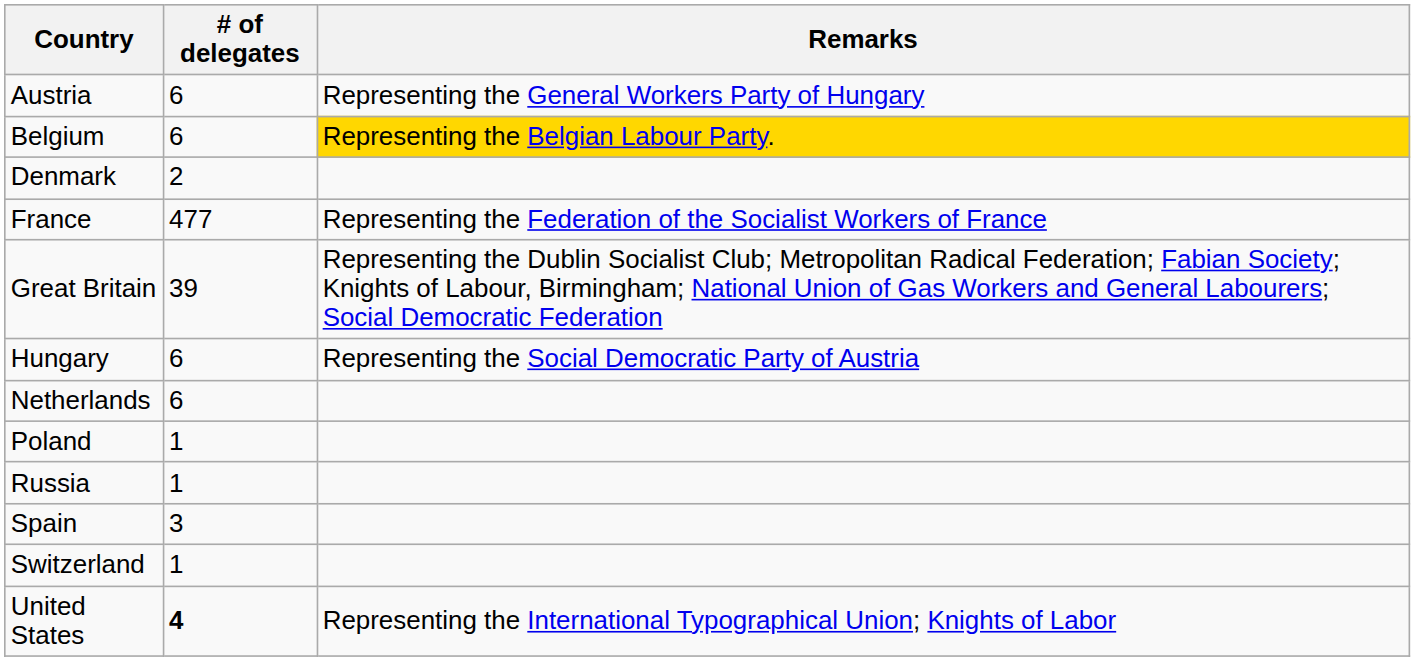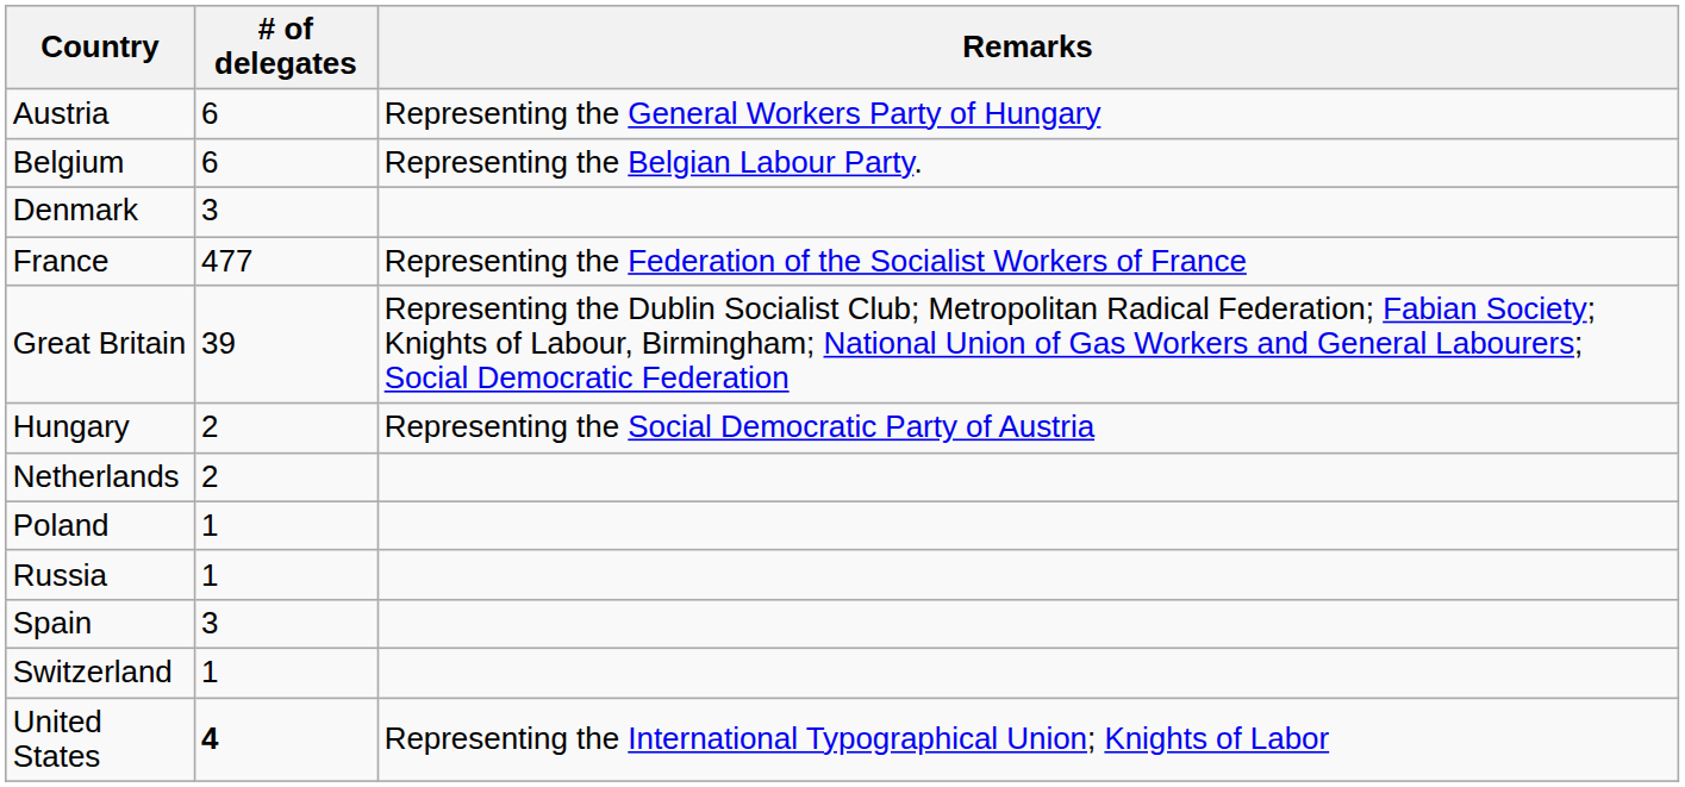 <table class="wikitable" border="1">
 <tr>
 <th>Country</th>
 <th># of delegates</th>
 <th>Remarks</th>
 </tr>
 <tr>
 <td>Austria</td>
 <td>6</td>
 <td>Representing the <a href='#'>General Workers Party of Hungary</a></td>
 </tr>
 <tr>
 <td>Belgium</td>
 <td>6</td>
-<td style="background: gold;">Representing the <a href='#'>Belgian Labour Party</a>.</td>
+<td>Representing the <a href='#'>Belgian Labour Party</a>.</td>
 </tr>
 <tr>
 <td>Denmark</td>
-<td>2</td>
+<td>3</td>
 <td></td>
 </tr>
 <tr>
 <td>France</td>
 <td>477</td>
 <td>Representing the <a href='#'>Federation of the Socialist Workers of France</a></td>
 </tr>
 <tr>
 <td>Great Britain</td>
 <td>39</td>
 <td>Representing the Dublin Socialist Club; Metropolitan Radical Federation; <a href='#'>Fabian Society</a>; Knights of Labour, Birmingham; <a href='#'>National Union of Gas Workers and General Labourers</a>; <a href='#'>Social Democratic Federation</a></td>
 </tr>
 <tr>
 <td>Hungary</td>
-<td>6</td>
+<td>2</td>
 <td>Representing the <a href='#'>Social Democratic Party of Austria</a></td>
 </tr>
 <tr>
 <td>Netherlands</td>
-<td>6</td>
+<td>2</td>
 <td></td>
 </tr>
 <tr>
 <td>Poland</td>
 <td>1</td>
 <td></td>
 </tr>
 <tr>
 <td>Russia</td>
 <td>1</td>
 <td></td>
 </tr>
 <tr>
 <td>Spain</td>
 <td>3</td>
 <td></td>
 </tr>
 <tr>
 <td>Switzerland</td>
 <td>1</td>
 <td></td>
 </tr>
 <tr>
 <td>United States</td>
 <td><strong>4</strong></td>
 <td>Representing the <a href='#'>International Typographical Union</a>; <a href='#'>Knights of Labor</a></td>
 </tr>
 </table>
